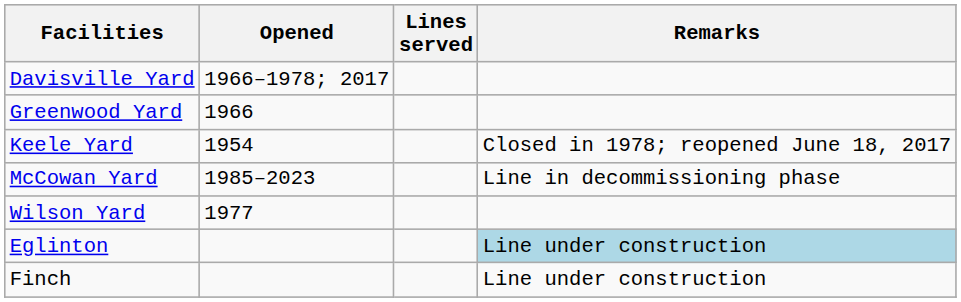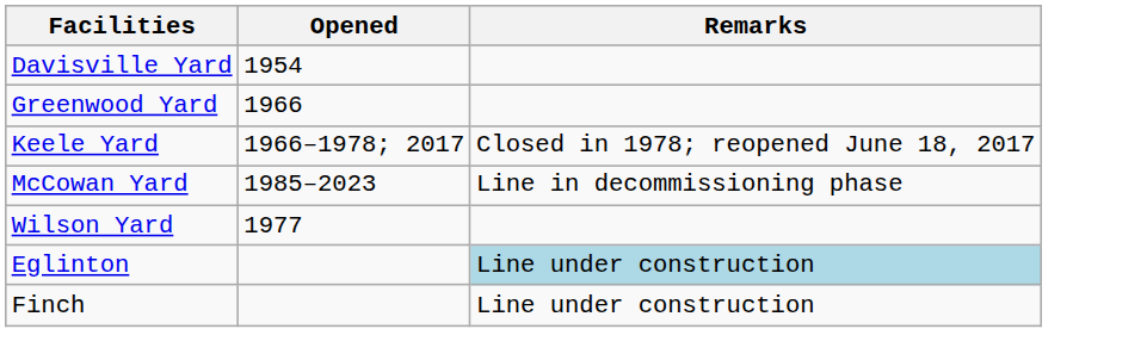 <table class="wikitable">
 <tr>
 <th>Facilities</th>
 <th>Opened</th>
-<th>Lines<br>served</th>
 <th>Remarks</th>
 </tr>
 <tr>
 <td><a href='#'>Davisville Yard</a></td>
-<td>1966–1978; 2017</td>
-<td> </td>
+<td>1954</td>
 <td></td>
 </tr>
 <tr>
 <td><a href='#'>Greenwood Yard</a></td>
 <td>1966</td>
 <td></td>
-<td></td>
 </tr>
 <tr>
 <td><a href='#'>Keele Yard</a></td>
-<td>1954</td>
-<td></td>
+<td>1966–1978; 2017</td>
 <td>Closed in 1978; reopened June 18, 2017</td>
 </tr>
 <tr>
 <td><a href='#'>McCowan Yard</a></td>
 <td>1985–2023</td>
-<td></td>
 <td>Line in decommissioning phase</td>
 </tr>
 <tr>
 <td><a href='#'>Wilson Yard</a></td>
 <td>1977</td>
 <td></td>
-<td></td>
 </tr>
 <tr>
 <td><a href='#'>Eglinton </a></td>
-<td></td>
 <td></td>
 <td style="background: lightblue;">Line under construction</td>
 </tr>
 <tr>
 <td>Finch </td>
 <td></td>
-<td></td>
 <td>Line under construction</td>
 </tr>
 </table>
